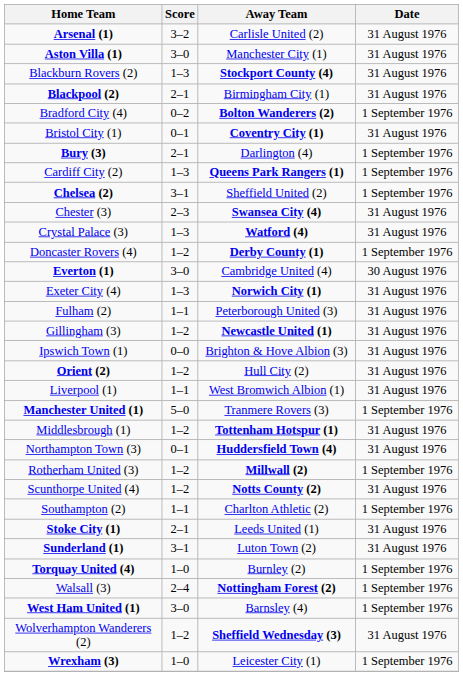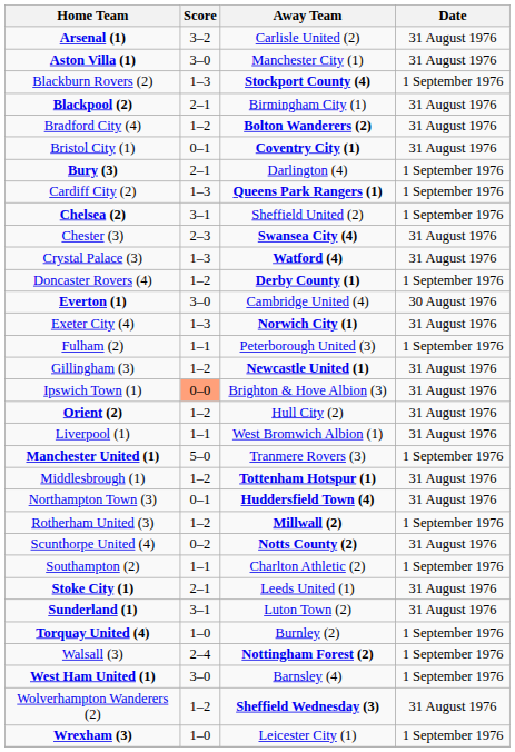 <table class="wikitable" style="text-align:center;">
 <tr>
 <th width=195>Home Team</th>
 <th width=20>Score</th>
 <th width=195>Away Team</th>
 <th width= 125>Date</th>
 </tr>
 <tr>
 <td><strong><a href='#'>Arsenal</a> (1)</strong></td>
 <td>3–2</td>
 <td><a href='#'>Carlisle United</a> (2)</td>
 <td>31 August 1976</td>
 </tr>
 <tr>
 <td><strong><a href='#'>Aston Villa</a> (1)</strong></td>
 <td>3–0</td>
 <td><a href='#'>Manchester City</a> (1)</td>
 <td>31 August 1976</td>
 </tr>
 <tr>
 <td><a href='#'>Blackburn Rovers</a> (2)</td>
 <td>1–3</td>
 <td><strong><a href='#'>Stockport County</a> (4)</strong></td>
-<td>31 August 1976</td>
+<td>1 September 1976</td>
 </tr>
 <tr>
 <td><strong><a href='#'>Blackpool</a> (2)</strong></td>
 <td>2–1</td>
 <td><a href='#'>Birmingham City</a> (1)</td>
 <td>31 August 1976</td>
 </tr>
 <tr>
 <td><a href='#'>Bradford City</a> (4)</td>
-<td>0–2</td>
+<td>1–2</td>
 <td><strong><a href='#'>Bolton Wanderers</a> (2)</strong></td>
-<td>1 September 1976</td>
+<td>31 August 1976</td>
 </tr>
 <tr>
 <td><a href='#'>Bristol City</a> (1)</td>
 <td>0–1</td>
 <td><strong><a href='#'>Coventry City</a> (1)</strong></td>
 <td>31 August 1976</td>
 </tr>
 <tr>
 <td><strong><a href='#'>Bury</a> (3)</strong></td>
 <td>2–1</td>
 <td><a href='#'>Darlington</a> (4)</td>
 <td>1 September 1976</td>
 </tr>
 <tr>
 <td><a href='#'>Cardiff City</a> (2)</td>
 <td>1–3</td>
 <td><strong><a href='#'>Queens Park Rangers</a> (1)</strong></td>
 <td>1 September 1976</td>
 </tr>
 <tr>
 <td><strong><a href='#'>Chelsea</a> (2)</strong></td>
 <td>3–1</td>
 <td><a href='#'>Sheffield United</a> (2)</td>
 <td>1 September 1976</td>
 </tr>
 <tr>
 <td><a href='#'>Chester</a> (3)</td>
 <td>2–3</td>
 <td><strong><a href='#'>Swansea City</a> (4)</strong></td>
 <td>31 August 1976</td>
 </tr>
 <tr>
 <td><a href='#'>Crystal Palace</a> (3)</td>
 <td>1–3</td>
 <td><strong><a href='#'>Watford</a> (4)</strong></td>
 <td>31 August 1976</td>
 </tr>
 <tr>
 <td><a href='#'>Doncaster Rovers</a> (4)</td>
 <td>1–2</td>
 <td><strong><a href='#'>Derby County</a> (1)</strong></td>
 <td>1 September 1976</td>
 </tr>
 <tr>
 <td><strong><a href='#'>Everton</a> (1)</strong></td>
 <td>3–0</td>
 <td><a href='#'>Cambridge United</a> (4)</td>
 <td>30 August 1976</td>
 </tr>
 <tr>
 <td><a href='#'>Exeter City</a> (4)</td>
 <td>1–3</td>
 <td><strong><a href='#'>Norwich City</a> (1)</strong></td>
 <td>31 August 1976</td>
 </tr>
 <tr>
 <td><a href='#'>Fulham</a> (2)</td>
 <td>1–1</td>
 <td><a href='#'>Peterborough United</a> (3)</td>
-<td>31 August 1976</td>
+<td>1 September 1976</td>
 </tr>
 <tr>
 <td><a href='#'>Gillingham</a> (3)</td>
 <td>1–2</td>
 <td><strong><a href='#'>Newcastle United</a> (1)</strong></td>
 <td>31 August 1976</td>
 </tr>
 <tr>
 <td><a href='#'>Ipswich Town</a> (1)</td>
-<td>0–0</td>
+<td style="background: lightsalmon;">0–0</td>
 <td><a href='#'>Brighton & Hove Albion</a> (3)</td>
 <td>31 August 1976</td>
 </tr>
 <tr>
 <td><strong><a href='#'>Orient</a> (2)</strong></td>
 <td>1–2</td>
 <td><a href='#'>Hull City</a> (2)</td>
 <td>31 August 1976</td>
 </tr>
 <tr>
 <td><a href='#'>Liverpool</a> (1)</td>
 <td>1–1</td>
 <td><a href='#'>West Bromwich Albion</a> (1)</td>
 <td>31 August 1976</td>
 </tr>
 <tr>
 <td><strong><a href='#'>Manchester United</a> (1)</strong></td>
 <td>5–0</td>
 <td><a href='#'>Tranmere Rovers</a> (3)</td>
 <td>1 September 1976</td>
 </tr>
 <tr>
 <td><a href='#'>Middlesbrough</a> (1)</td>
 <td>1–2</td>
 <td><strong><a href='#'>Tottenham Hotspur</a> (1)</strong></td>
 <td>31 August 1976</td>
 </tr>
 <tr>
 <td><a href='#'>Northampton Town</a> (3)</td>
 <td>0–1</td>
 <td><strong><a href='#'>Huddersfield Town</a> (4)</strong></td>
 <td>31 August 1976</td>
 </tr>
 <tr>
 <td><a href='#'>Rotherham United</a> (3)</td>
 <td>1–2</td>
 <td><strong><a href='#'>Millwall</a> (2)</strong></td>
 <td>1 September 1976</td>
 </tr>
 <tr>
 <td><a href='#'>Scunthorpe United</a> (4)</td>
-<td>1–2</td>
+<td>0–2</td>
 <td><strong><a href='#'>Notts County</a> (2)</strong></td>
 <td>31 August 1976</td>
 </tr>
 <tr>
 <td><a href='#'>Southampton</a> (2)</td>
 <td>1–1</td>
 <td><a href='#'>Charlton Athletic</a> (2)</td>
 <td>1 September 1976</td>
 </tr>
 <tr>
 <td><strong><a href='#'>Stoke City</a> (1)</strong></td>
 <td>2–1</td>
 <td><a href='#'>Leeds United</a> (1)</td>
 <td>31 August 1976</td>
 </tr>
 <tr>
 <td><strong><a href='#'>Sunderland</a> (1)</strong></td>
 <td>3–1</td>
 <td><a href='#'>Luton Town</a> (2)</td>
 <td>31 August 1976</td>
 </tr>
 <tr>
 <td><strong><a href='#'>Torquay United</a> (4)</strong></td>
 <td>1–0</td>
 <td><a href='#'>Burnley</a> (2)</td>
 <td>1 September 1976</td>
 </tr>
 <tr>
 <td><a href='#'>Walsall</a> (3)</td>
 <td>2–4</td>
 <td><strong><a href='#'>Nottingham Forest</a> (2)</strong></td>
 <td>1 September 1976</td>
 </tr>
 <tr>
 <td><strong><a href='#'>West Ham United</a> (1)</strong></td>
 <td>3–0</td>
 <td><a href='#'>Barnsley</a> (4)</td>
 <td>1 September 1976</td>
 </tr>
 <tr>
 <td><a href='#'>Wolverhampton Wanderers</a> (2)</td>
 <td>1–2</td>
 <td><strong><a href='#'>Sheffield Wednesday</a> (3)</strong></td>
 <td>31 August 1976</td>
 </tr>
 <tr>
 <td><strong><a href='#'>Wrexham</a> (3)</strong></td>
 <td>1–0</td>
 <td><a href='#'>Leicester City</a> (1)</td>
 <td>1 September 1976</td>
 </tr>
 <tr>
 </tr>
 </table>
